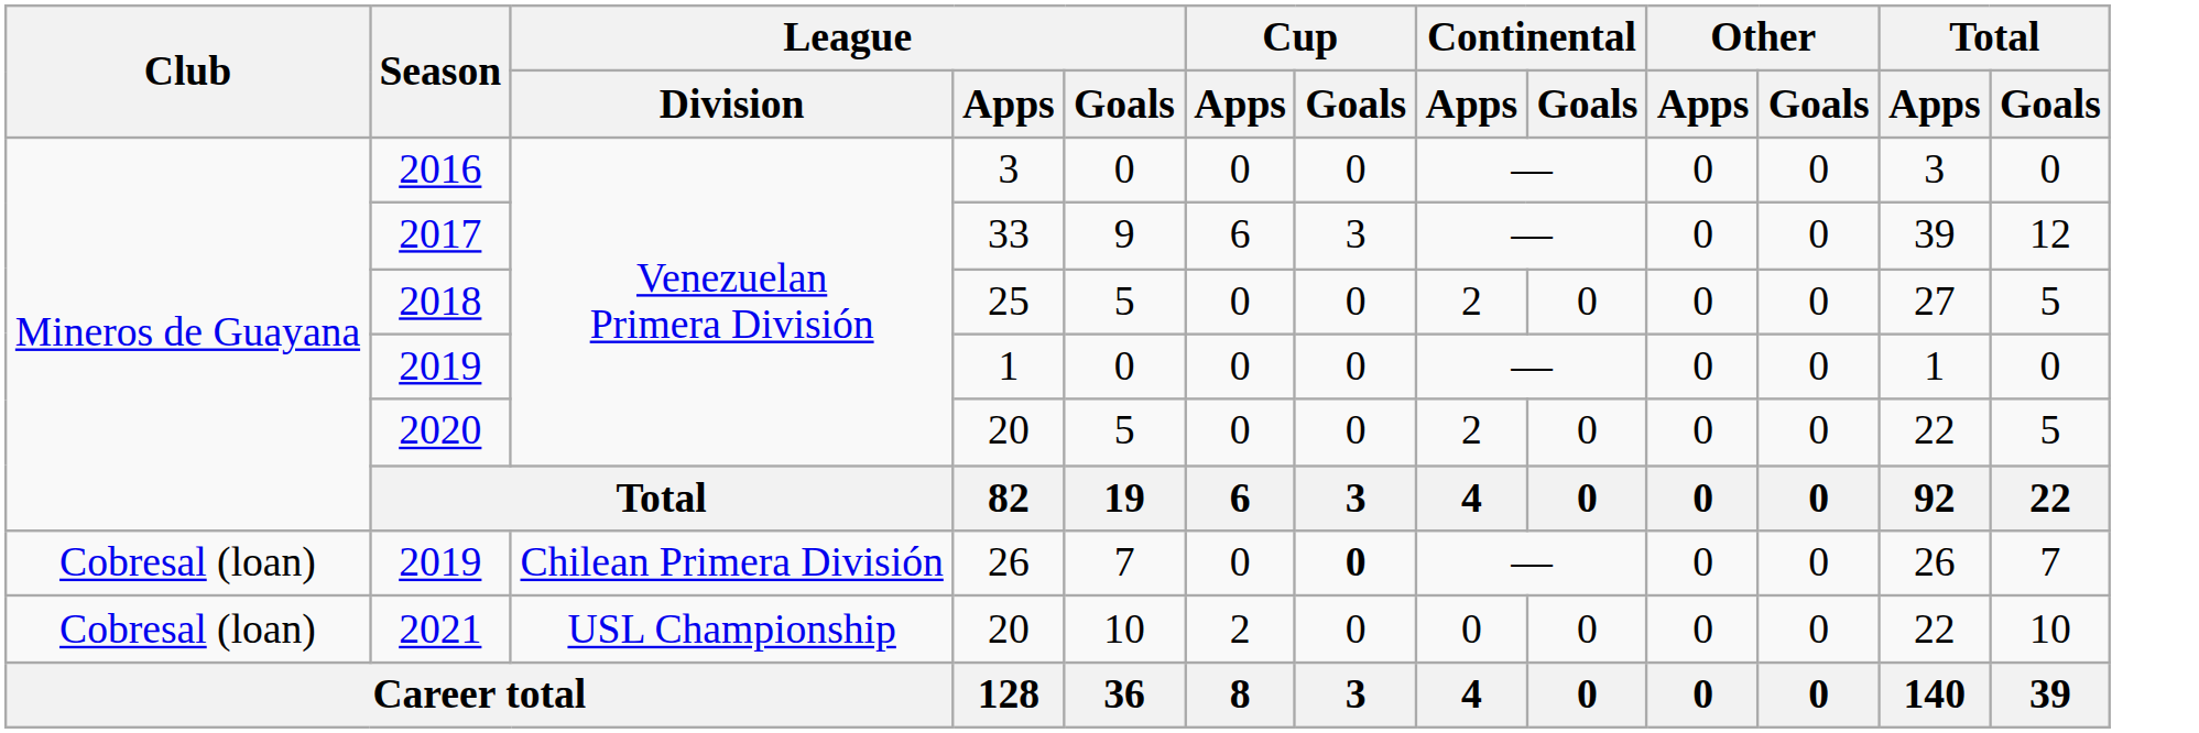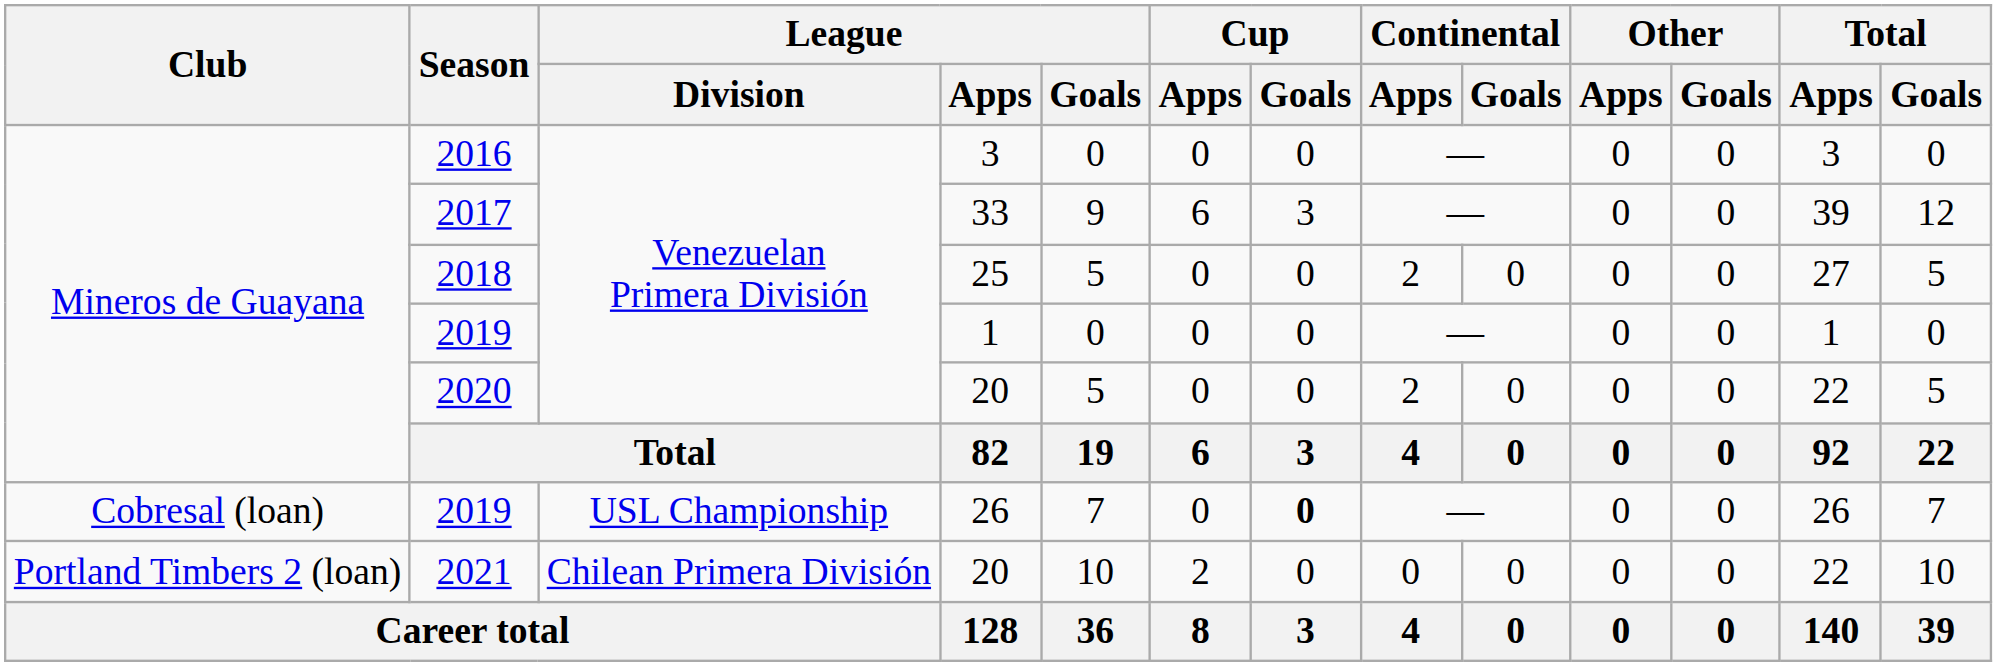 <table class="wikitable" style="text-align: center">
 <tr>
 <th rowspan="2">Club</th>
 <th rowspan="2">Season</th>
 <th colspan="3">League</th>
 <th colspan="2">Cup</th>
 <th colspan="2">Continental</th>
 <th colspan="2">Other</th>
 <th colspan="2">Total</th>
 </tr>
 <tr>
 <th>Division</th>
 <th>Apps</th>
 <th>Goals</th>
 <th>Apps</th>
 <th>Goals</th>
 <th>Apps</th>
 <th>Goals</th>
 <th>Apps</th>
 <th>Goals</th>
 <th>Apps</th>
 <th>Goals</th>
 </tr>
 <tr>
 <td rowspan="6"><a href='#'>Mineros de Guayana</a></td>
 <td><a href='#'>2016</a></td>
 <td rowspan="5"><a href='#'>Venezuelan<br>Primera División</a></td>
 <td>3</td>
 <td>0</td>
 <td>0</td>
 <td>0</td>
 <td colspan="2">—</td>
 <td>0</td>
 <td>0</td>
 <td>3</td>
 <td>0</td>
 </tr>
 <tr>
 <td><a href='#'>2017</a></td>
 <td>33</td>
 <td>9</td>
 <td>6</td>
 <td>3</td>
 <td colspan="2">—</td>
 <td>0</td>
 <td>0</td>
 <td>39</td>
 <td>12</td>
 </tr>
 <tr>
 <td><a href='#'>2018</a></td>
 <td>25</td>
 <td>5</td>
 <td>0</td>
 <td>0</td>
 <td>2</td>
 <td>0</td>
 <td>0</td>
 <td>0</td>
 <td>27</td>
 <td>5</td>
 </tr>
 <tr>
 <td><a href='#'>2019</a></td>
 <td>1</td>
 <td>0</td>
 <td>0</td>
 <td>0</td>
 <td colspan="2">—</td>
 <td>0</td>
 <td>0</td>
 <td>1</td>
 <td>0</td>
 </tr>
 <tr>
 <td><a href='#'>2020</a></td>
 <td>20</td>
 <td>5</td>
 <td>0</td>
 <td>0</td>
 <td>2</td>
 <td>0</td>
 <td>0</td>
 <td>0</td>
 <td>22</td>
 <td>5</td>
 </tr>
 <tr>
 <th colspan="2"><strong>Total</strong></th>
 <th>82</th>
 <th>19</th>
 <th>6</th>
 <th>3</th>
 <th>4</th>
 <th>0</th>
 <th>0</th>
 <th>0</th>
 <th>92</th>
 <th>22</th>
 </tr>
 <tr>
 <td><a href='#'>Cobresal</a> (loan)</td>
 <td><a href='#'>2019</a></td>
-<td><a href='#'>Chilean Primera División</a></td>
+<td><a href='#'>USL Championship</a></td>
 <td>26</td>
 <td>7</td>
 <td>0</td>
 <td><strong>0</strong></td>
 <td colspan="2">—</td>
 <td>0</td>
 <td>0</td>
 <td>26</td>
 <td>7</td>
 </tr>
 <tr>
-<td><a href='#'>Cobresal</a> (loan)</td>
+<td><a href='#'>Portland Timbers 2</a> (loan)</td>
 <td><a href='#'>2021</a></td>
-<td><a href='#'>USL Championship</a></td>
+<td><a href='#'>Chilean Primera División</a></td>
 <td>20</td>
 <td>10</td>
 <td>2</td>
 <td>0</td>
 <td>0</td>
 <td>0</td>
 <td>0</td>
 <td>0</td>
 <td>22</td>
 <td>10</td>
 </tr>
 <tr>
 <th colspan="3"><strong>Career total</strong></th>
 <th>128</th>
 <th>36</th>
 <th>8</th>
 <th>3</th>
 <th>4</th>
 <th>0</th>
 <th>0</th>
 <th>0</th>
 <th>140</th>
 <th>39</th>
 </tr>
 </table>
